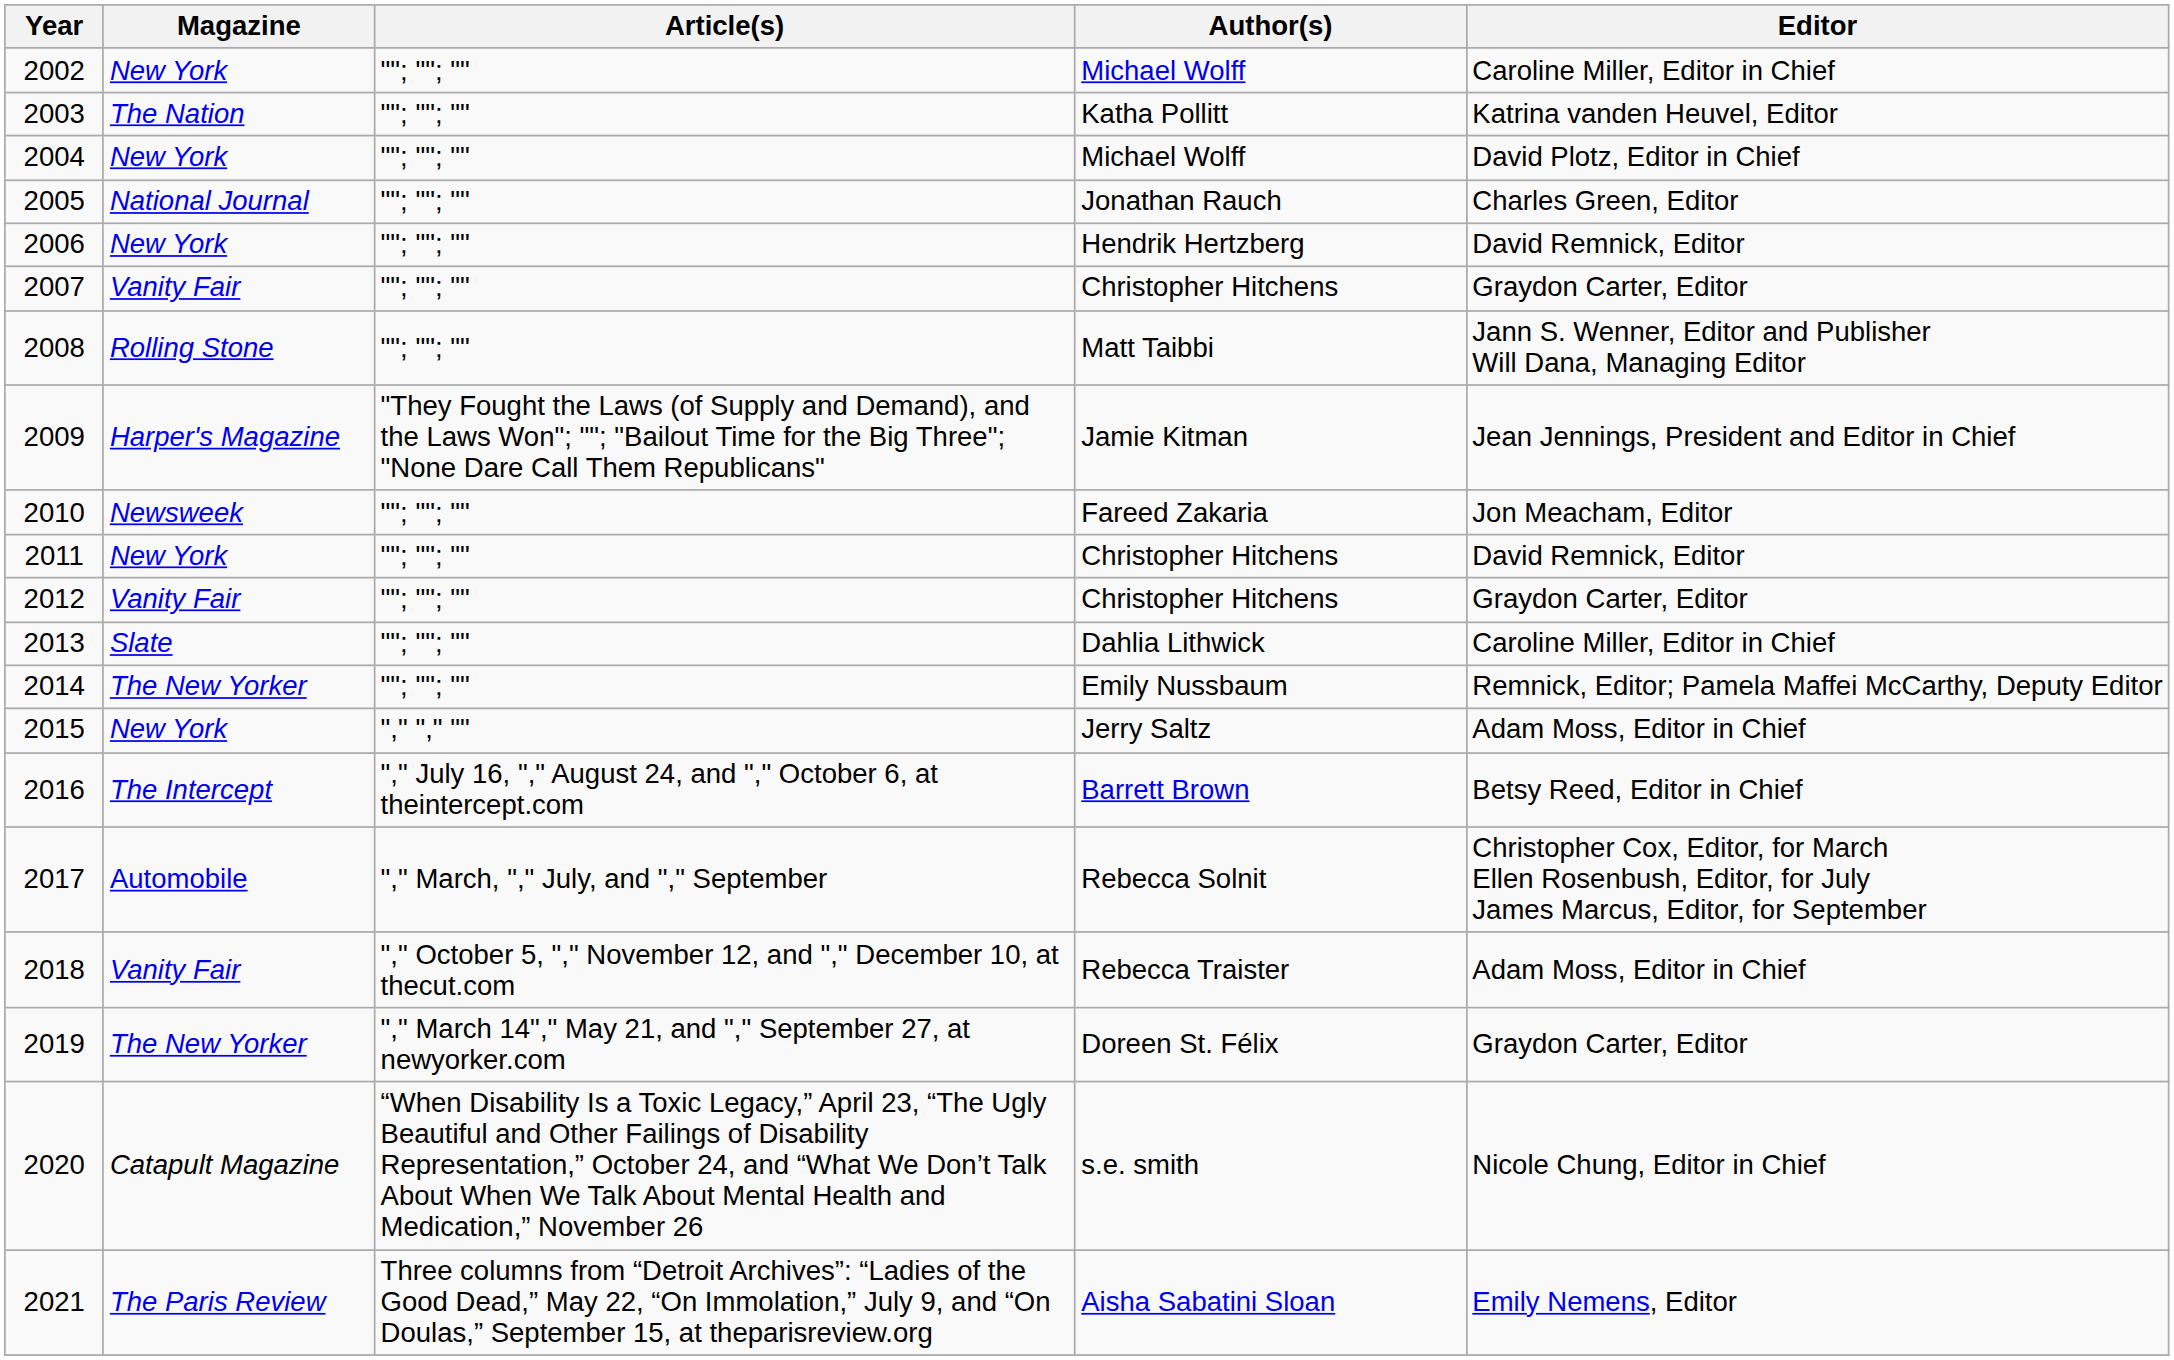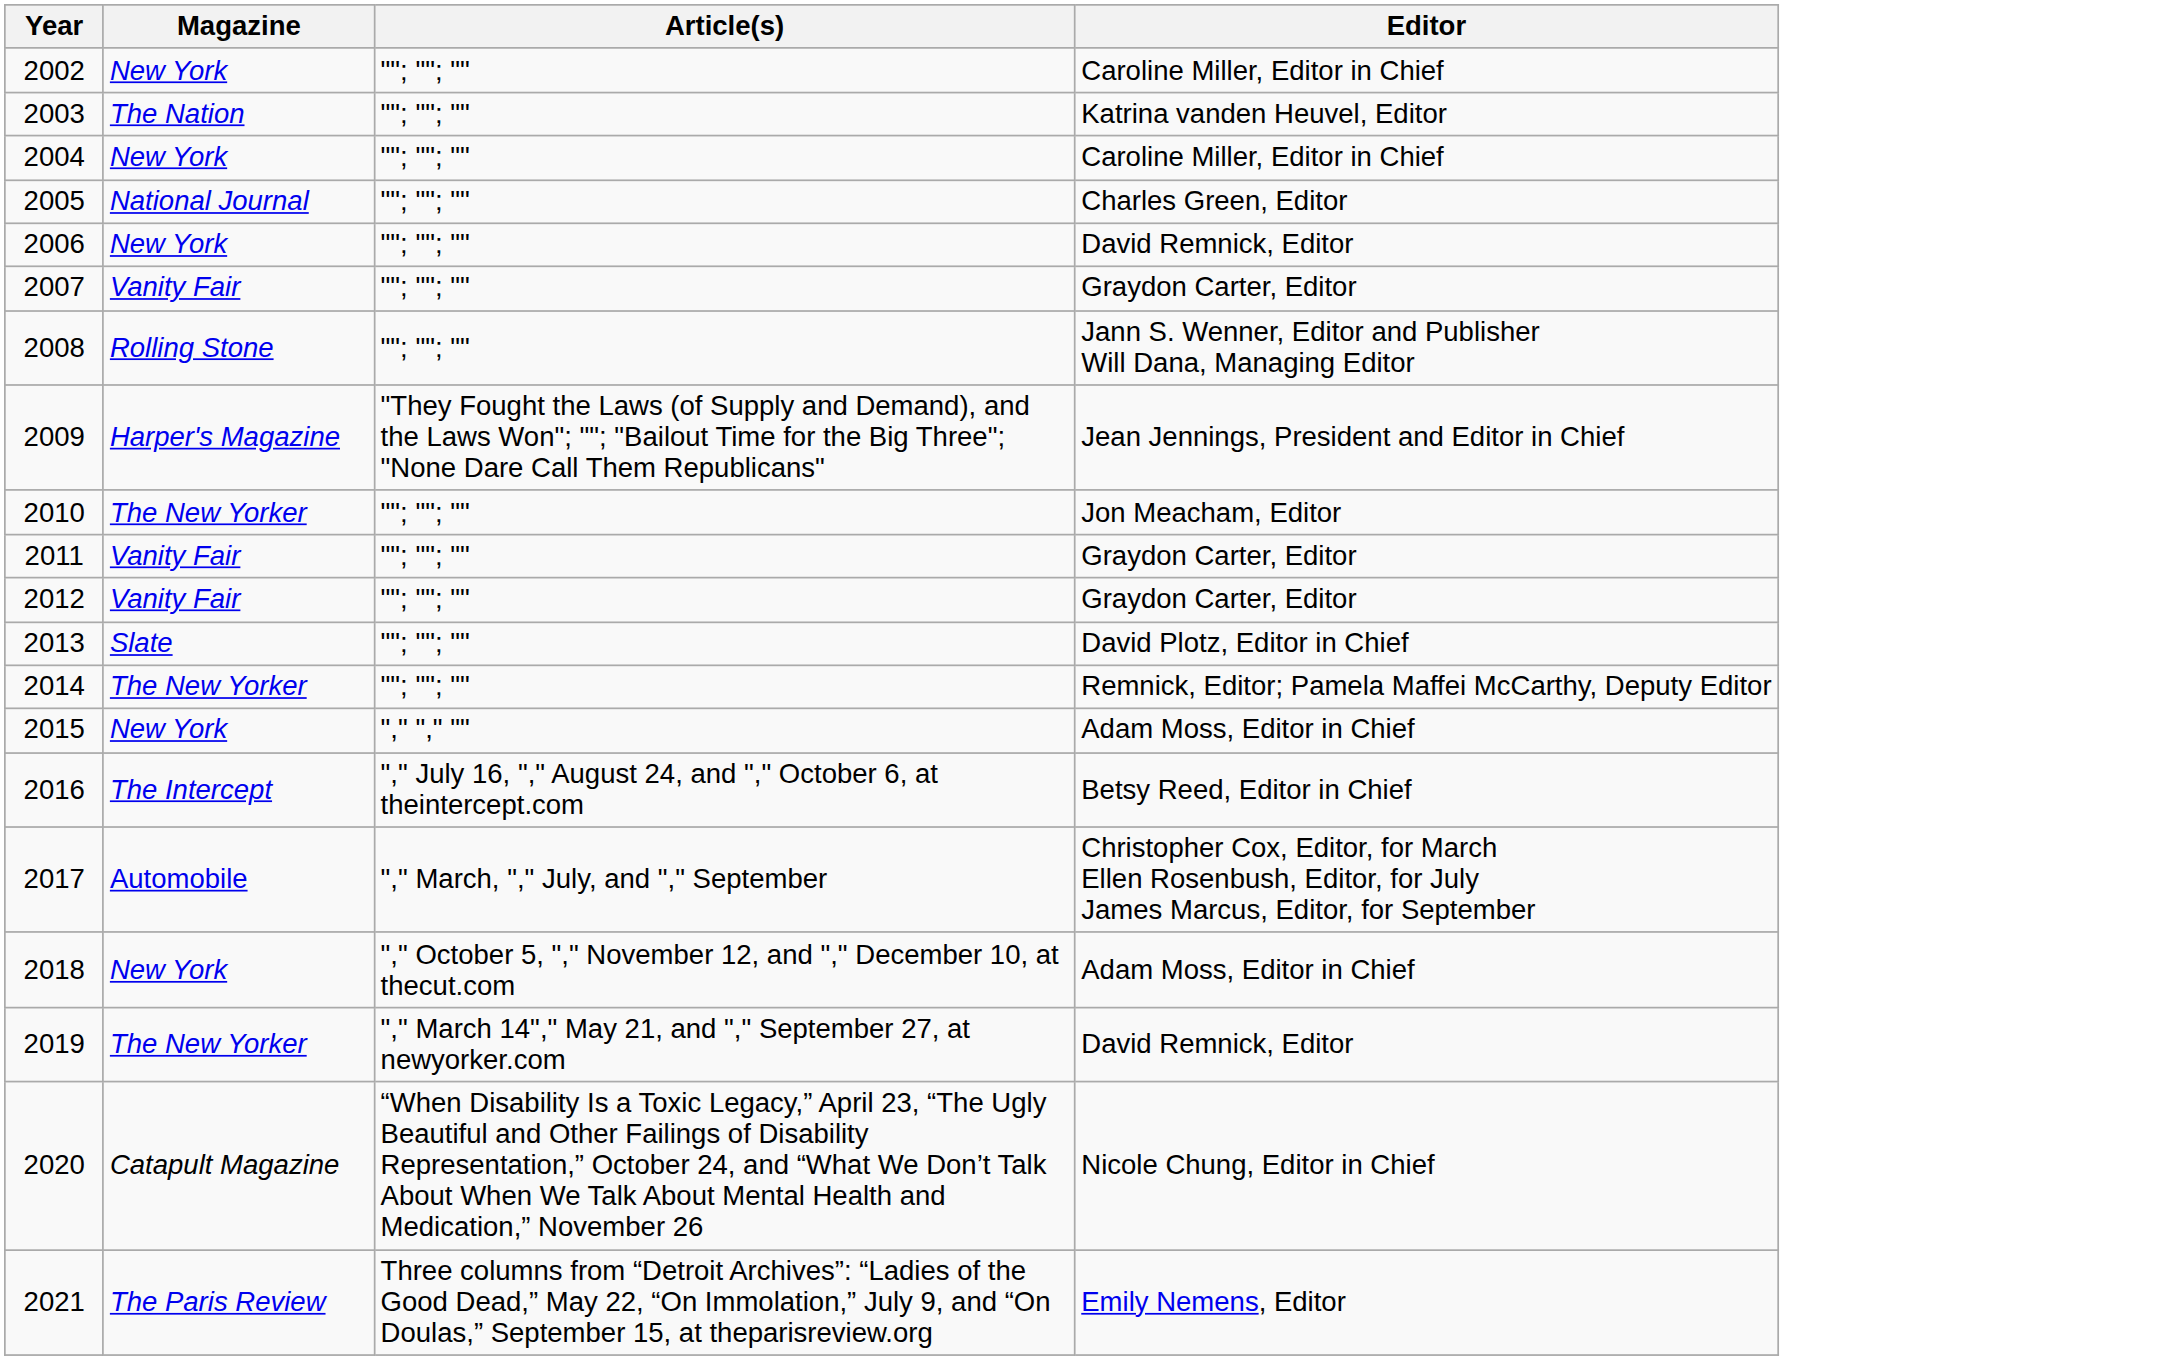 <table class="sortable wikitable plainrowheaders">
 <tr>
 <th scope="col" style="width:50px;">Year</th>
 <th scope="col" style="width:150px;">Magazine</th>
 <th scope="col" style="width:400px;">Article(s)</th>
-<th scope="col" style="width:220px;">Author(s)</th>
 <th>Editor</th>
 </tr>
 <tr>
 <td align="center">2002</td>
 <td scope="row"><em><a href='#'>New York</a></em></td>
 <td>""; ""; ""</td>
-<td><a href='#'>Michael Wolff</a></td>
 <td>Caroline Miller, Editor in Chief</td>
 </tr>
 <tr>
 <td align="center">2003</td>
 <td scope="row"><em><a href='#'>The Nation</a></em></td>
 <td>""; ""; ""</td>
-<td>Katha Pollitt</td>
 <td>Katrina vanden Heuvel, Editor</td>
 </tr>
 <tr>
 <td align="center">2004</td>
 <td scope="row"><em><a href='#'>New York</a></em></td>
 <td>""; ""; ""</td>
-<td>Michael Wolff</td>
-<td>David Plotz, Editor in Chief</td>
+<td>Caroline Miller, Editor in Chief</td>
 </tr>
 <tr>
 <td align="center">2005</td>
 <td scope="row"><em><a href='#'>National Journal</a></em></td>
 <td>""; ""; ""</td>
-<td>Jonathan Rauch</td>
 <td>Charles Green, Editor</td>
 </tr>
 <tr>
 <td align="center">2006</td>
 <td><em><a href='#'>New York</a></em></td>
 <td>""; ""; ""</td>
-<td>Hendrik Hertzberg</td>
 <td>David Remnick, Editor</td>
 </tr>
 <tr>
 <td align="center">2007</td>
 <td scope="row"><em><a href='#'>Vanity Fair</a></em></td>
 <td>""; ""; ""</td>
-<td>Christopher Hitchens</td>
 <td>Graydon Carter, Editor</td>
 </tr>
 <tr>
 <td align="center">2008</td>
 <td scope="row"><em><a href='#'>Rolling Stone</a></em></td>
 <td>""; ""; ""</td>
-<td>Matt Taibbi</td>
 <td>Jann S. Wenner, Editor and Publisher<br>Will Dana, Managing Editor</td>
 </tr>
 <tr>
 <td align="center">2009</td>
 <td><em><a href='#'>Harper's Magazine</a></em></td>
 <td>"They Fought the Laws (of Supply and Demand), and the Laws Won"; ""; "Bailout Time for the Big Three"; "None Dare Call Them Republicans"</td>
-<td>Jamie Kitman</td>
 <td>Jean Jennings, President and Editor in Chief</td>
 </tr>
 <tr>
 <td align="center">2010</td>
-<td scope="row"><em><a href='#'>Newsweek</a></em></td>
+<td scope="row"><em><a href='#'>The New Yorker</a></em></td>
 <td>""; ""; ""</td>
-<td>Fareed Zakaria</td>
 <td>Jon Meacham, Editor</td>
 </tr>
 <tr>
 <td align="center">2011</td>
-<td><em><a href='#'>New York</a></em></td>
+<td scope="row"><em><a href='#'>Vanity Fair</a></em></td>
 <td>""; ""; ""</td>
-<td>Christopher Hitchens</td>
-<td>David Remnick, Editor</td>
+<td>Graydon Carter, Editor</td>
 </tr>
 <tr>
 <td align="center">2012</td>
 <td scope="row"><em><a href='#'>Vanity Fair</a></em></td>
 <td>""; ""; ""</td>
-<td>Christopher Hitchens</td>
 <td>Graydon Carter, Editor</td>
 </tr>
 <tr>
 <td align="center">2013</td>
 <td scope="row"><em><a href='#'>Slate</a></em></td>
 <td>""; ""; ""</td>
-<td>Dahlia Lithwick</td>
-<td>Caroline Miller, Editor in Chief</td>
+<td>David Plotz, Editor in Chief</td>
 </tr>
 <tr>
 <td align="center">2014</td>
 <td scope="row"><em><a href='#'>The New Yorker</a></em></td>
 <td>""; ""; ""</td>
-<td>Emily Nussbaum</td>
 <td>Remnick, Editor; Pamela Maffei McCarthy, Deputy Editor</td>
 </tr>
 <tr>
 <td align="center">2015</td>
 <td scope="row"><em><a href='#'>New York</a></em></td>
 <td>"," "," ""</td>
-<td>Jerry Saltz</td>
 <td>Adam Moss, Editor in Chief</td>
 </tr>
 <tr>
 <td align="center">2016</td>
 <td><em><a href='#'>The Intercept</a></em></td>
 <td>"," July 16, "," August 24, and "," October 6, at theintercept.com</td>
-<td><a href='#'>Barrett Brown</a></td>
 <td>Betsy Reed, Editor in Chief</td>
 </tr>
 <tr>
 <td align="center">2017</td>
 <td scope="row"><a href='#'>Automobile</a></td>
 <td>"," March, "," July, and "," September</td>
-<td>Rebecca Solnit</td>
 <td>Christopher Cox, Editor, for March<br>Ellen Rosenbush, Editor, for July<br>James Marcus, Editor, for September</td>
 </tr>
 <tr>
 <td align=center>2018</td>
-<td scope="row"><em><a href='#'>Vanity Fair</a></em></td>
+<td><em><a href='#'>New York</a></em></td>
 <td>"," October 5, "," November 12, and "," December 10, at thecut.com</td>
-<td>Rebecca Traister</td>
 <td>Adam Moss, Editor in Chief</td>
 </tr>
 <tr>
 <td align=center>2019</td>
 <td><em><a href='#'>The New Yorker</a></em></td>
 <td>"," March 14"," May 21, and "," September 27, at newyorker.com</td>
-<td>Doreen St. Félix</td>
-<td>Graydon Carter, Editor</td>
+<td>David Remnick, Editor</td>
 </tr>
 <tr>
 <td align=center>2020</td>
 <td><em>Catapult Magazine</em></td>
 <td>“When Disability Is a Toxic Legacy,” April 23, “The Ugly Beautiful and Other Failings of Disability Representation,” October 24, and “What We Don’t Talk About When We Talk About Mental Health and Medication,” November 26</td>
-<td>s.e. smith</td>
 <td>Nicole Chung, Editor in Chief</td>
 </tr>
 <tr>
 <td align=center>2021</td>
 <td><em><a href='#'>The Paris Review</a></em></td>
 <td>Three columns from “Detroit Archives”: “Ladies of the Good Dead,” May 22, “On Immolation,” July 9, and “On Doulas,” September 15, at theparisreview.org</td>
-<td><a href='#'>Aisha Sabatini Sloan</a></td>
 <td><a href='#'>Emily Nemens</a>, Editor</td>
 </tr>
 </table>
